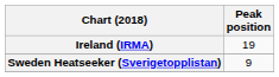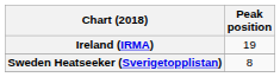 <table class="wikitable sortable plainrowheaders" style="text-align:center">
 <tr>
 <th scope="col">Chart (2018)</th>
 <th scope="col">Peak<br> position</th>
 </tr>
 <tr>
 <th scope="row">Ireland (<a href='#'>IRMA</a>)</th>
 <td>19</td>
 </tr>
 <tr>
 </tr>
 <tr>
 <th scope="row">Sweden Heatseeker (<a href='#'>Sverigetopplistan</a>)</th>
-<td>9</td>
+<td>8</td>
 </tr>
 <tr>
 </tr>
 </table>
